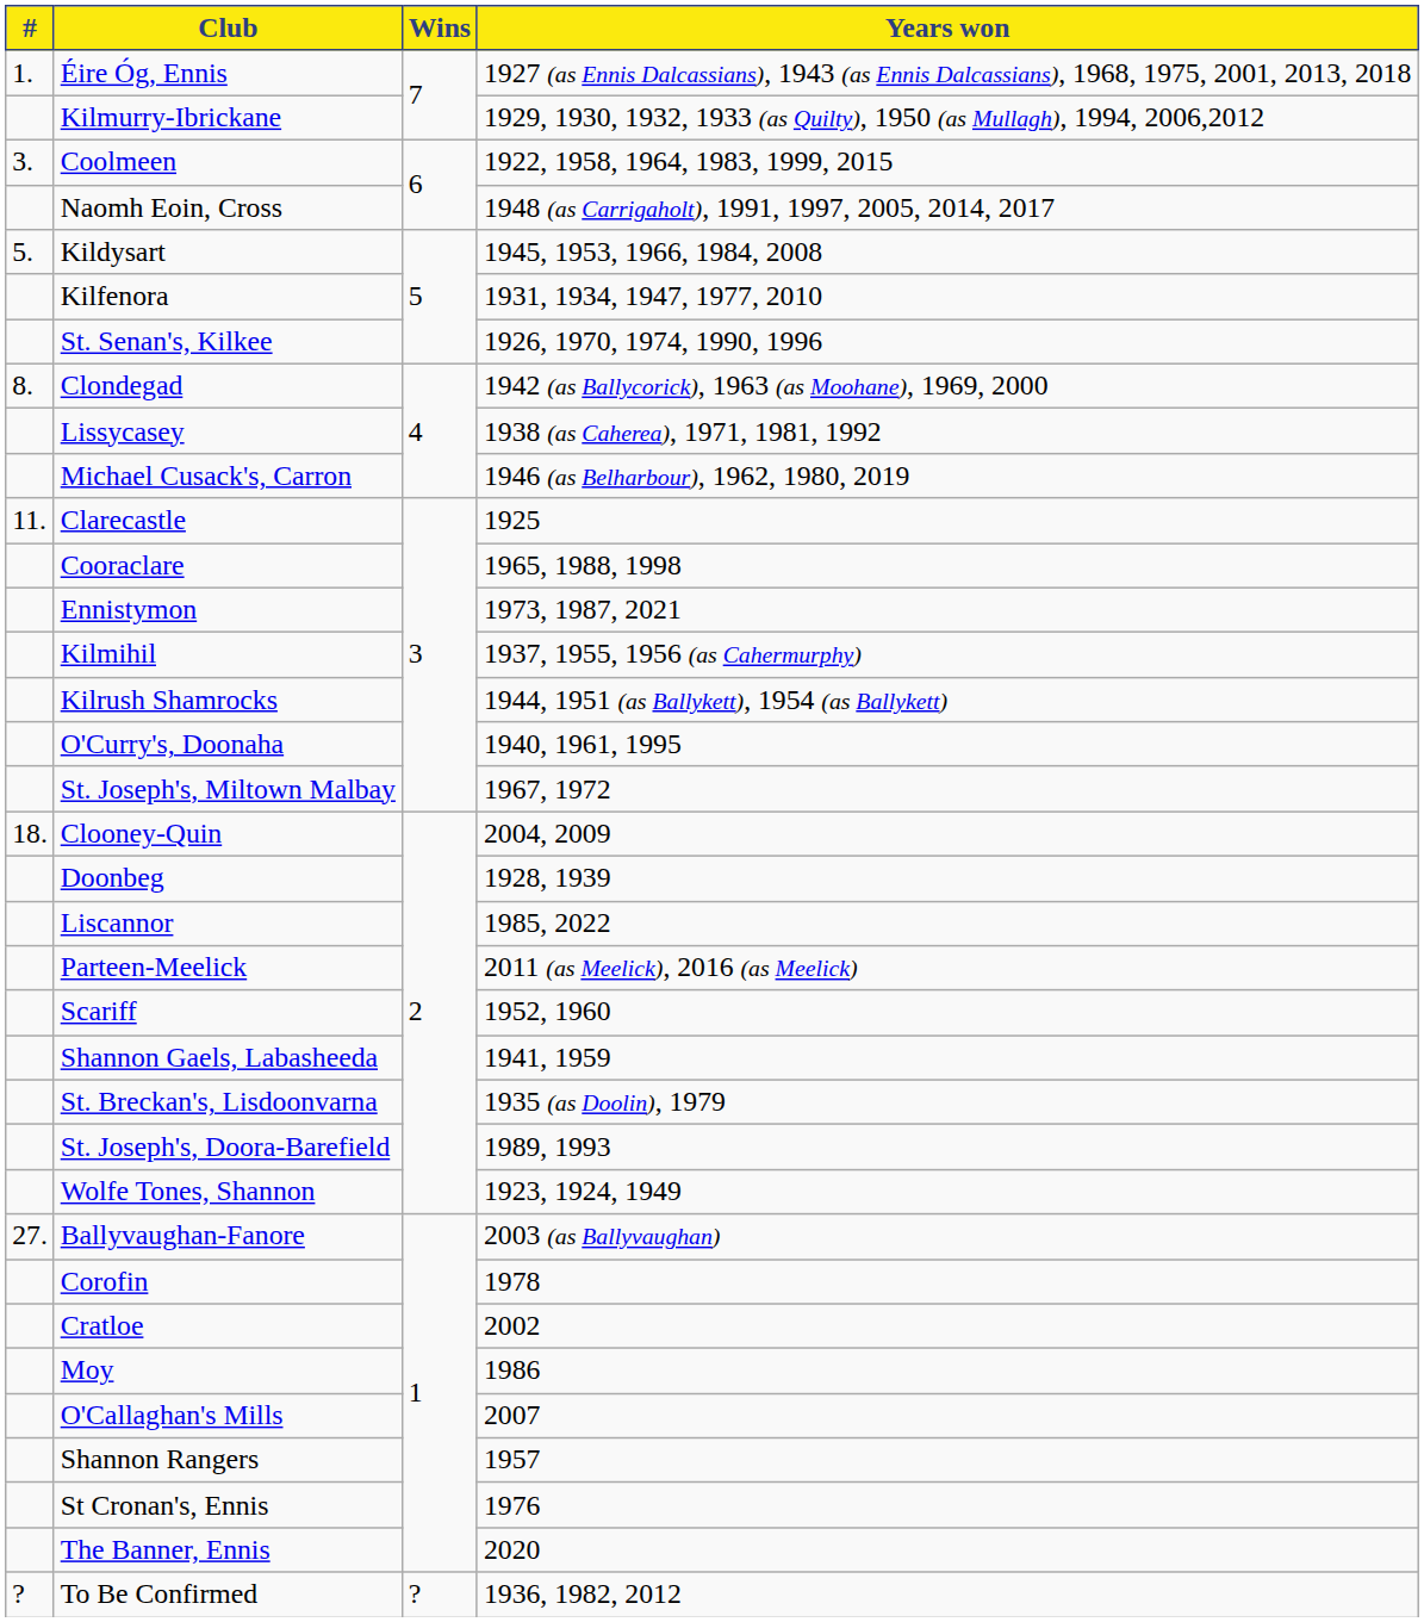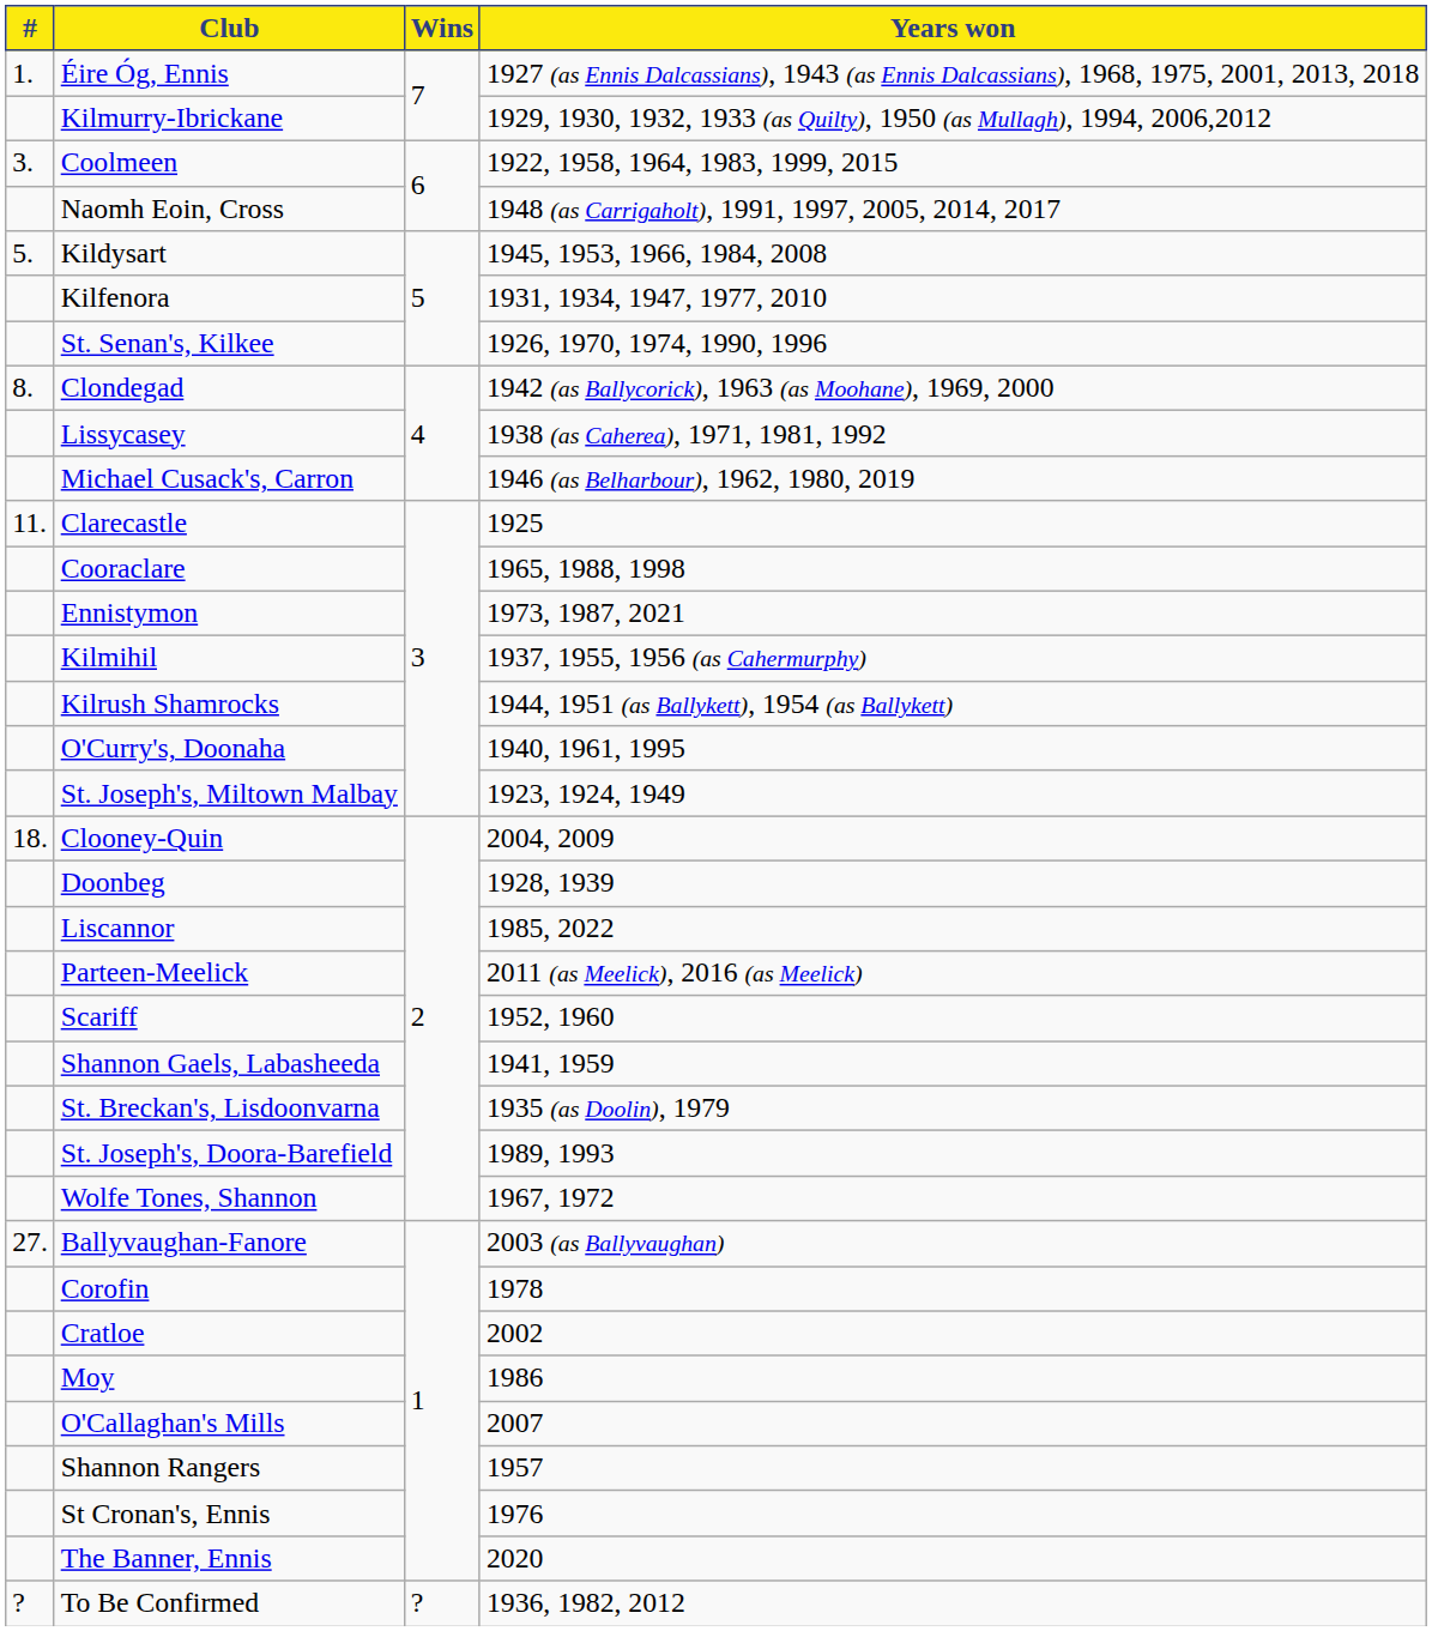 <table class="wikitable">
 <tr>
 <th style="background:#FBEA0E;color:#2D3E82;border:1px solid #2D3E82">#</th>
 <th style="background:#FBEA0E;color:#2D3E82;border:1px solid #2D3E82">Club</th>
 <th style="background:#FBEA0E;color:#2D3E82;border:1px solid #2D3E82">Wins</th>
 <th style="background:#FBEA0E;color:#2D3E82;border:1px solid #2D3E82">Years won</th>
 </tr>
 <tr>
 <td>1.</td>
 <td> <a href='#'>Éire Óg, Ennis</a></td>
 <td rowspan=2>7</td>
 <td>1927 <em><small>(as <a href='#'>Ennis Dalcassians</a>)</small></em>, 1943 <em><small>(as <a href='#'>Ennis Dalcassians</a>)</small></em>, 1968, 1975, 2001, 2013, 2018</td>
 </tr>
 <tr>
 <td></td>
 <td> <a href='#'>Kilmurry-Ibrickane</a></td>
 <td>1929, 1930, 1932, 1933 <em><small>(as <a href='#'>Quilty</a>)</small></em>, 1950 <em><small>(as <a href='#'>Mullagh</a>)</small></em>, 1994, 2006,2012</td>
 </tr>
 <tr>
 <td>3.</td>
 <td> <a href='#'>Coolmeen</a></td>
 <td rowspan=2>6</td>
 <td>1922, 1958, 1964, 1983, 1999, 2015</td>
 </tr>
 <tr>
 <td></td>
 <td> Naomh Eoin, Cross</td>
 <td>1948 <em><small>(as <a href='#'>Carrigaholt</a>)</small></em>, 1991, 1997, 2005, 2014, 2017</td>
 </tr>
 <tr>
 <td>5.</td>
 <td> Kildysart</td>
 <td rowspan=3>5</td>
 <td>1945, 1953, 1966, 1984, 2008</td>
 </tr>
 <tr>
 <td></td>
 <td> Kilfenora</td>
 <td>1931, 1934, 1947, 1977, 2010</td>
 </tr>
 <tr>
 <td></td>
 <td> <a href='#'>St. Senan's, Kilkee</a></td>
 <td>1926, 1970, 1974, 1990, 1996</td>
 </tr>
 <tr>
 <td>8.</td>
 <td> <a href='#'>Clondegad</a></td>
 <td rowspan=3>4</td>
 <td>1942 <em><small>(as <a href='#'>Ballycorick</a>)</small></em>, 1963 <em><small>(as <a href='#'>Moohane</a>)</small></em>, 1969, 2000</td>
 </tr>
 <tr>
 <td></td>
 <td> <a href='#'>Lissycasey</a></td>
 <td>1938 <em><small>(as <a href='#'>Caherea</a>)</small></em>, 1971, 1981, 1992</td>
 </tr>
 <tr>
 <td></td>
 <td> <a href='#'>Michael Cusack's, Carron</a></td>
 <td>1946 <em><small>(as <a href='#'>Belharbour</a>)</small></em>, 1962, 1980, 2019</td>
 </tr>
 <tr>
 <td>11.</td>
 <td> <a href='#'>Clarecastle</a></td>
 <td rowspan=7>3</td>
 <td>1925</td>
 </tr>
 <tr>
 <td></td>
 <td> <a href='#'>Cooraclare</a></td>
 <td>1965, 1988, 1998</td>
 </tr>
 <tr>
 <td></td>
 <td> <a href='#'>Ennistymon</a></td>
 <td>1973, 1987, 2021</td>
 </tr>
 <tr>
 <td></td>
 <td> <a href='#'>Kilmihil</a></td>
 <td>1937, 1955, 1956 <em><small>(as <a href='#'>Cahermurphy</a>)</small></em></td>
 </tr>
 <tr>
 <td></td>
 <td> <a href='#'>Kilrush Shamrocks</a></td>
 <td>1944, 1951 <em><small>(as <a href='#'>Ballykett</a>)</small></em>, 1954 <em><small>(as <a href='#'>Ballykett</a>)</small></em></td>
 </tr>
 <tr>
 <td></td>
 <td> <a href='#'>O'Curry's, Doonaha</a></td>
 <td>1940, 1961, 1995</td>
 </tr>
 <tr>
 <td></td>
 <td> <a href='#'>St. Joseph's, Miltown Malbay</a></td>
-<td>1967, 1972</td>
+<td>1923, 1924, 1949</td>
 </tr>
 <tr>
 <td>18.</td>
 <td> <a href='#'>Clooney-Quin</a></td>
 <td rowspan=9>2</td>
 <td>2004, 2009</td>
 </tr>
 <tr>
 <td></td>
 <td> <a href='#'>Doonbeg</a></td>
 <td>1928, 1939</td>
 </tr>
 <tr>
 <td></td>
 <td> <a href='#'>Liscannor</a></td>
 <td>1985, 2022</td>
 </tr>
 <tr>
 <td></td>
 <td> <a href='#'>Parteen-Meelick</a></td>
 <td>2011 <em><small>(as <a href='#'>Meelick</a>)</small></em>, 2016 <em><small>(as <a href='#'>Meelick</a>)</small></em></td>
 </tr>
 <tr>
 <td></td>
 <td> <a href='#'>Scariff</a></td>
 <td>1952, 1960</td>
 </tr>
 <tr>
 <td></td>
 <td> <a href='#'>Shannon Gaels, Labasheeda</a></td>
 <td>1941, 1959</td>
 </tr>
 <tr>
 <td></td>
 <td> <a href='#'>St. Breckan's, Lisdoonvarna</a></td>
 <td>1935 <em><small>(as <a href='#'>Doolin</a>)</small></em>, 1979</td>
 </tr>
 <tr>
 <td></td>
 <td> <a href='#'>St. Joseph's, Doora-Barefield</a></td>
 <td>1989, 1993</td>
 </tr>
 <tr>
 <td></td>
 <td> <a href='#'>Wolfe Tones, Shannon</a></td>
-<td>1923, 1924, 1949</td>
+<td>1967, 1972</td>
 </tr>
 <tr>
 <td>27.</td>
 <td> <a href='#'>Ballyvaughan-Fanore</a></td>
 <td rowspan=8>1</td>
 <td>2003 <em><small>(as <a href='#'>Ballyvaughan</a>)</small></em></td>
 </tr>
 <tr>
 <td></td>
 <td> <a href='#'>Corofin</a></td>
 <td>1978</td>
 </tr>
 <tr>
 <td></td>
 <td> <a href='#'>Cratloe</a></td>
 <td>2002</td>
 </tr>
 <tr>
 <td></td>
 <td> <a href='#'>Moy</a></td>
 <td>1986</td>
 </tr>
 <tr>
 <td></td>
 <td> <a href='#'>O'Callaghan's Mills</a></td>
 <td>2007</td>
 </tr>
 <tr>
 <td></td>
 <td>Shannon Rangers</td>
 <td>1957</td>
 </tr>
 <tr>
 <td></td>
 <td>St Cronan's, Ennis</td>
 <td>1976</td>
 </tr>
 <tr>
 <td></td>
 <td> <a href='#'>The Banner, Ennis</a></td>
 <td>2020</td>
 </tr>
 <tr>
 <td>?</td>
 <td>To Be Confirmed</td>
 <td>?</td>
 <td>1936, 1982, 2012</td>
 </tr>
 </table>
